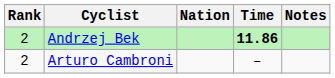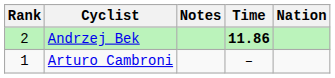 <table class="wikitable sortable" style="text-align:center">
 <tr>
 <th>Rank</th>
 <th>Cyclist</th>
+<th>Notes</th>
+<th>Time</th>
 <th>Nation</th>
-<th>Time</th>
-<th>Notes</th>
 </tr>
 <tr bgcolor=bbf3bb>
 <td>2</td>
 <td align=left data-sort-value="Bek, Andrzej"><a href='#'>Andrzej Bek</a></td>
+<td></td>
+<td><strong>11.86</strong></td>
 <td align=left></td>
-<td><strong>11.86</strong></td>
-<td></td>
 </tr>
 <tr>
-<td>2</td>
+<td>1</td>
 <td align=left data-sort-value="Cambroni, Arturo"><a href='#'>Arturo Cambroni</a></td>
+<td></td>
+<td>–</td>
 <td align=left></td>
-<td>–</td>
-<td></td>
 </tr>
 </table>
